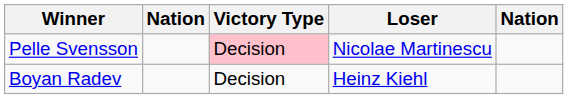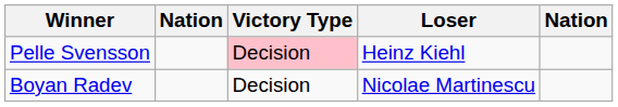 <table class="wikitable sortable" style="text-align:left;">
 <tr>
 <th>Winner</th>
 <th>Nation</th>
 <th>Victory Type</th>
 <th>Loser</th>
 <th>Nation</th>
 </tr>
 <tr>
 <td><a href='#'>Pelle Svensson</a></td>
 <td></td>
 <td style="background: pink;">Decision</td>
-<td><a href='#'>Nicolae Martinescu</a></td>
+<td><a href='#'>Heinz Kiehl</a></td>
 <td></td>
 </tr>
 <tr>
 <td><a href='#'>Boyan Radev</a></td>
 <td></td>
 <td>Decision</td>
-<td><a href='#'>Heinz Kiehl</a></td>
+<td><a href='#'>Nicolae Martinescu</a></td>
 <td></td>
 </tr>
 </table>
